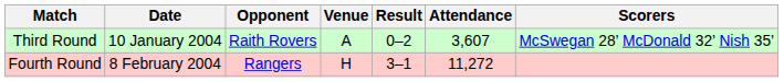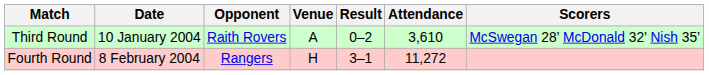 <table class="wikitable" style="font-size:100%; text-align:center">
 <tr>
 <th>Match</th>
 <th>Date</th>
 <th>Opponent</th>
 <th>Venue</th>
 <th>Result</th>
 <th>Attendance</th>
 <th>Scorers</th>
 </tr>
 <tr style="background: #CCFFCC;">
 <td>Third Round</td>
 <td>10 January 2004</td>
 <td><a href='#'>Raith Rovers</a></td>
 <td>A</td>
 <td>0–2</td>
-<td>3,607</td>
+<td>3,610</td>
 <td><a href='#'>McSwegan</a> 28’ <a href='#'>McDonald</a> 32’ <a href='#'>Nish</a> 35’</td>
 </tr>
 <tr style="background: #FFCCCC;">
 <td>Fourth Round</td>
 <td>8 February 2004</td>
 <td><a href='#'>Rangers</a></td>
 <td>H</td>
 <td>3–1</td>
 <td>11,272</td>
 <td></td>
 </tr>
 </table>
